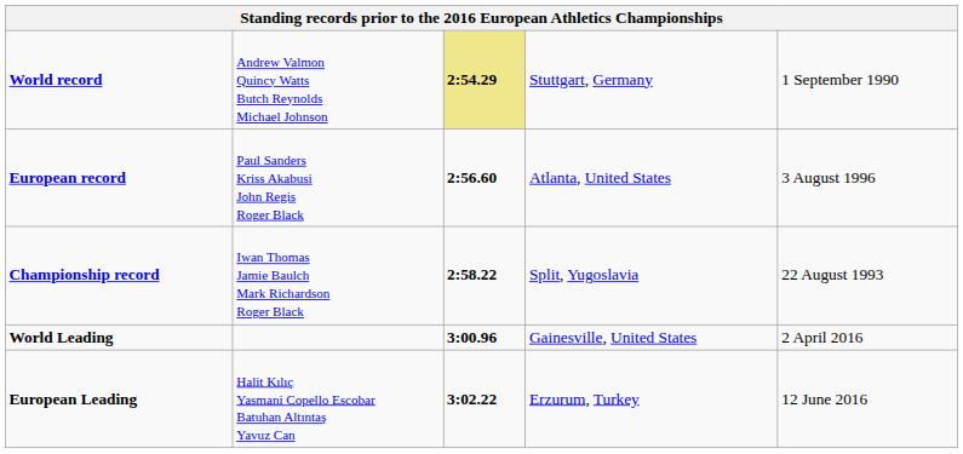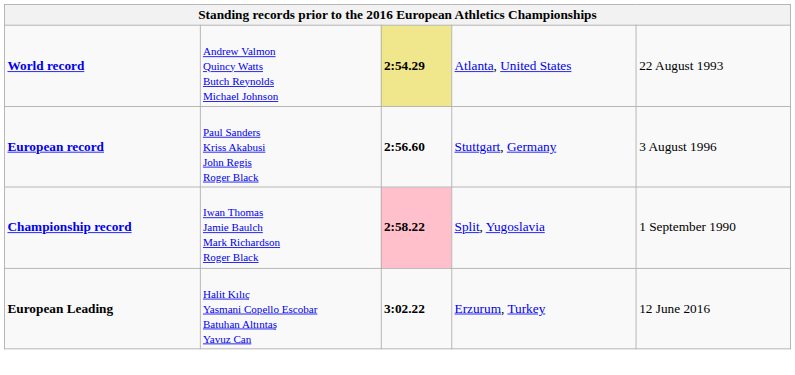 <table class="wikitable" width=75%>
 <tr>
 <th colspan="5">Standing records prior to the 2016 European Athletics Championships</th>
 </tr>
 <tr>
 <td><strong><a href='#'>World record</a></strong></td>
 <td><br><small><a href='#'>Andrew Valmon</a><br><a href='#'>Quincy Watts</a><br><a href='#'>Butch Reynolds</a><br><a href='#'>Michael Johnson</a></small></td>
 <td style="background: khaki;"><strong>2:54.29</strong></td>
-<td><a href='#'>Stuttgart</a>, <a href='#'>Germany</a></td>
-<td>1 September 1990</td>
+<td><a href='#'>Atlanta</a>, <a href='#'>United States</a></td>
+<td>22 August 1993</td>
 </tr>
 <tr>
 <td><strong><a href='#'>European record</a></strong></td>
 <td><br><small><a href='#'>Paul Sanders</a><br><a href='#'>Kriss Akabusi</a><br><a href='#'>John Regis</a><br><a href='#'>Roger Black</a></small></td>
 <td><strong>2:56.60</strong></td>
-<td><a href='#'>Atlanta</a>, <a href='#'>United States</a></td>
+<td><a href='#'>Stuttgart</a>, <a href='#'>Germany</a></td>
 <td>3 August 1996</td>
 </tr>
 <tr>
 <td><strong><a href='#'>Championship record</a></strong></td>
 <td><br><small><a href='#'>Iwan Thomas</a><br><a href='#'>Jamie Baulch</a><br><a href='#'>Mark Richardson</a><br><a href='#'>Roger Black</a></small></td>
-<td><strong>2:58.22</strong></td>
+<td style="background: pink;"><strong>2:58.22</strong></td>
 <td><a href='#'>Split</a>, <a href='#'>Yugoslavia</a></td>
-<td>22 August 1993</td>
-</tr>
-<tr>
-<td><strong>World Leading</strong></td>
-<td></td>
-<td><strong>3:00.96</strong></td>
-<td><a href='#'>Gainesville</a>, <a href='#'>United States</a></td>
-<td>2 April 2016</td>
+<td>1 September 1990</td>
 </tr>
 <tr>
 <td><strong>European Leading</strong></td>
 <td><br><small><a href='#'>Halit Kılıç</a><br><a href='#'>Yasmani Copello Escobar</a><br><a href='#'>Batuhan Altıntaş</a><br><a href='#'>Yavuz Can</a></small></td>
 <td><strong>3:02.22</strong></td>
 <td><a href='#'>Erzurum</a>, <a href='#'>Turkey</a></td>
 <td>12 June 2016</td>
 </tr>
 </table>
